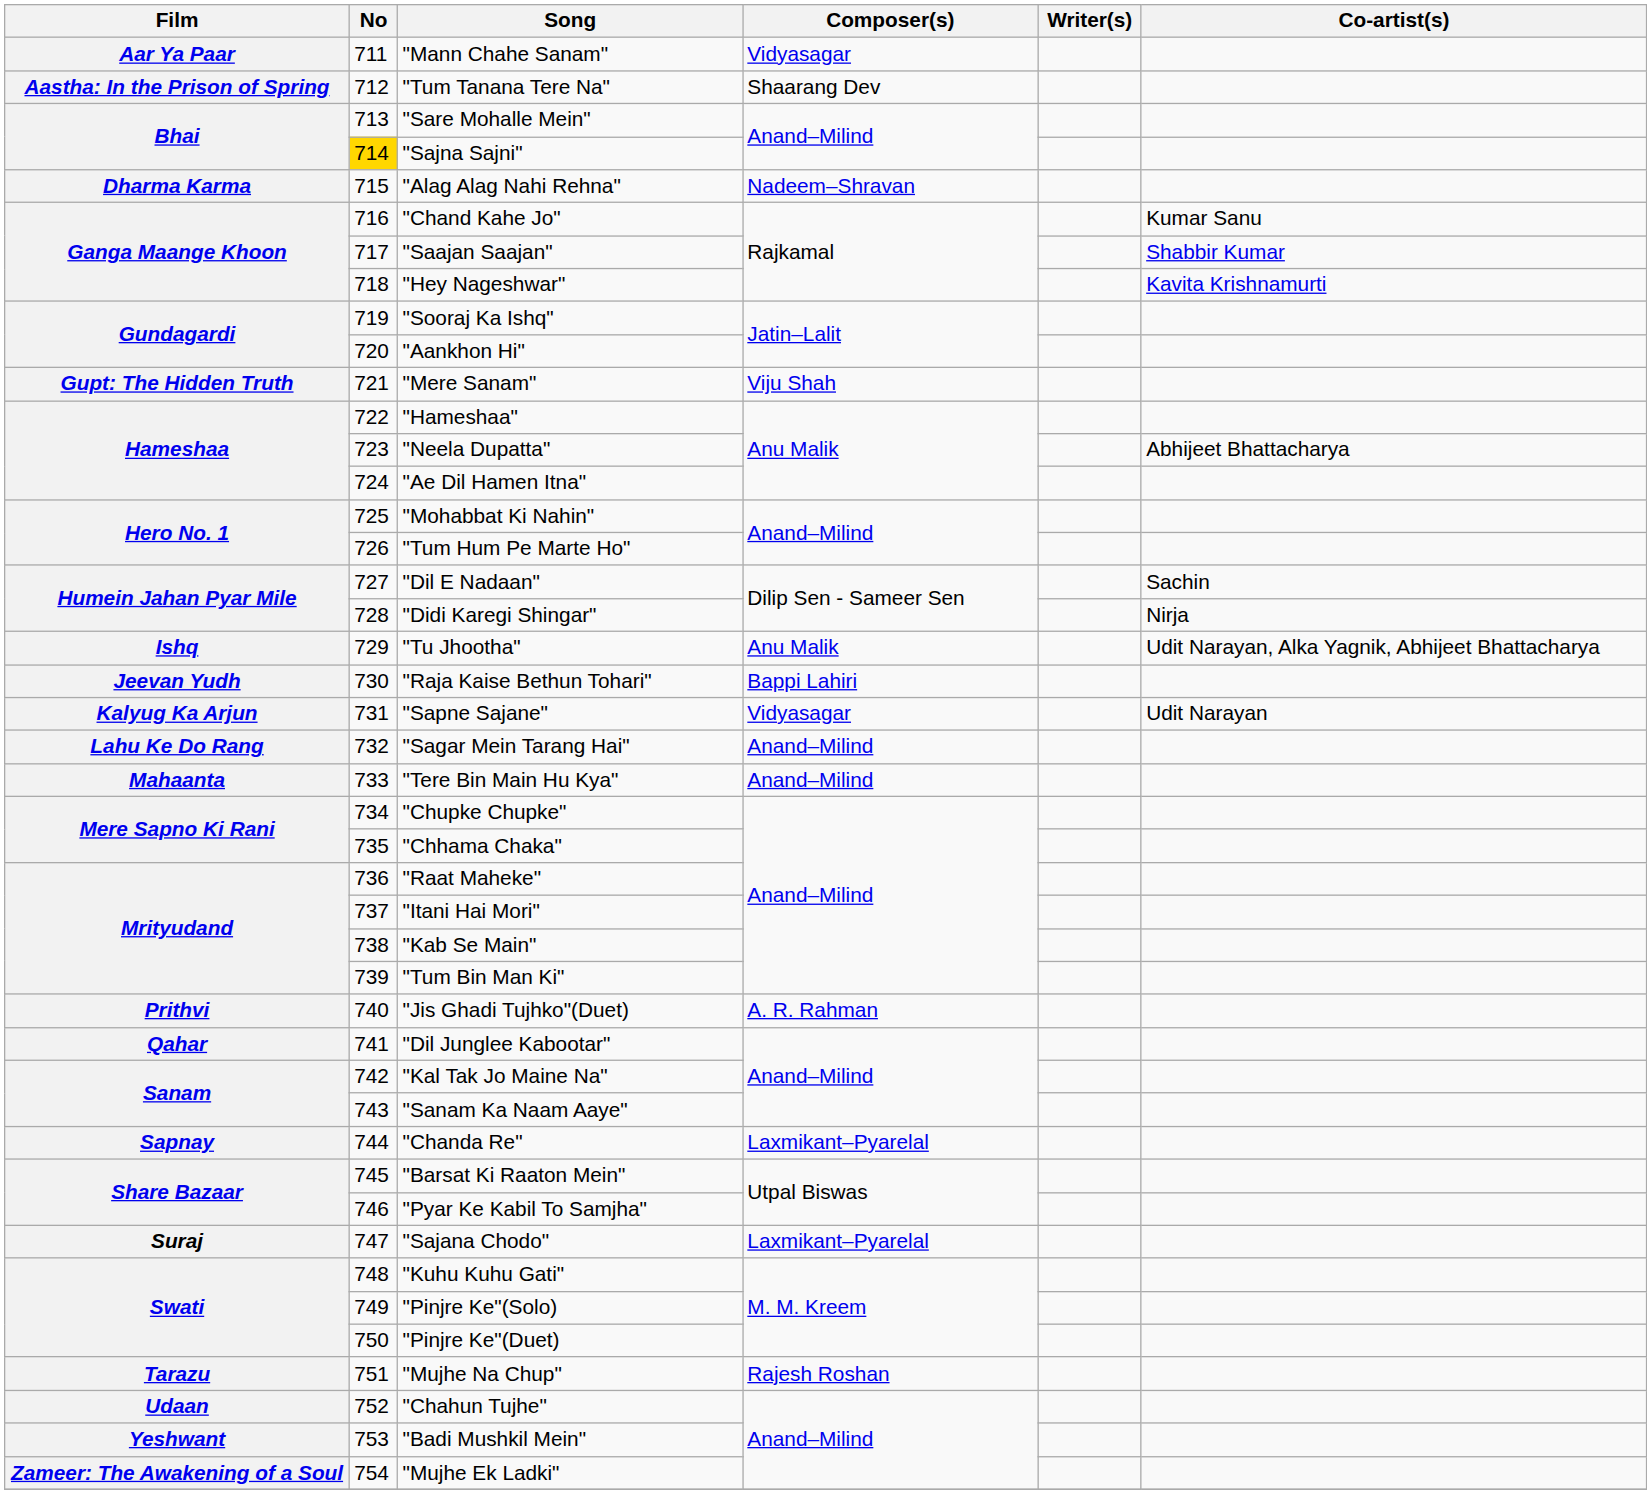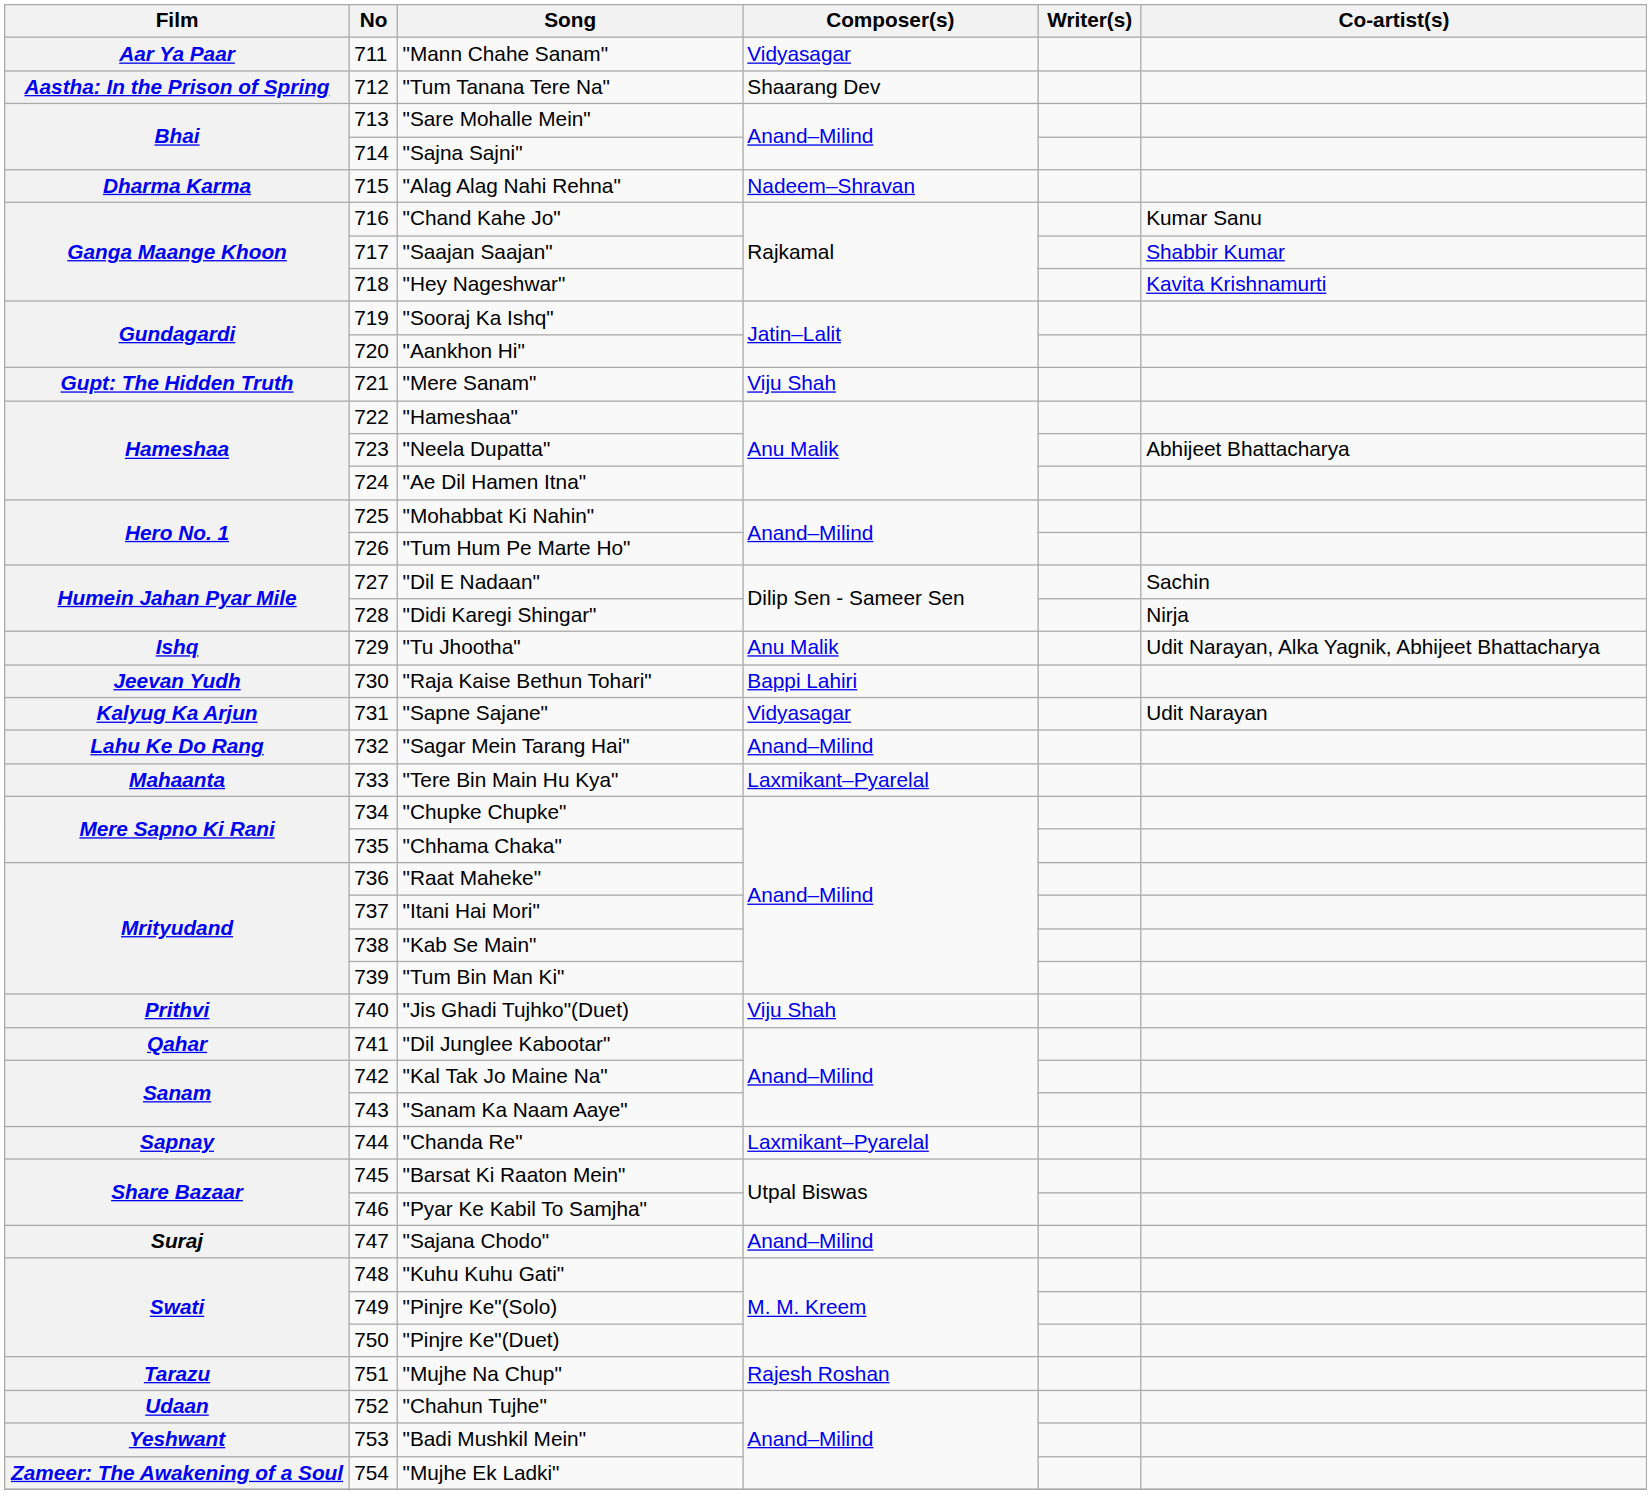 <table class="wikitable plainrowheaders" width="100%" textcolor:#000;">
 <tr>
 <th scope="col" width=21%><strong>Film</strong></th>
 <th><strong>No</strong></th>
 <th scope="col" width=21%><strong>Song</strong></th>
 <th scope="col" width=18%><strong>Composer(s)</strong></th>
 <th>Writer(s)</th>
 <th>Co-artist(s)</th>
 </tr>
 <tr>
 <th><em><a href='#'>Aar Ya Paar</a></em></th>
 <td>711</td>
 <td>"Mann Chahe Sanam"</td>
 <td><a href='#'>Vidyasagar</a></td>
 <td></td>
 <td></td>
 </tr>
 <tr>
 <th><em><a href='#'>Aastha: In the Prison of Spring</a></em></th>
 <td>712</td>
 <td>"Tum Tanana Tere Na"</td>
 <td>Shaarang Dev</td>
 <td></td>
 <td></td>
 </tr>
 <tr>
 <th rowspan="2"><em><a href='#'>Bhai</a></em></th>
 <td>713</td>
 <td>"Sare Mohalle Mein"</td>
 <td rowspan="2"><a href='#'>Anand–Milind</a></td>
 <td></td>
 <td></td>
 </tr>
 <tr>
-<td style="background: gold;">714</td>
+<td>714</td>
 <td>"Sajna Sajni"</td>
 <td></td>
 <td></td>
 </tr>
 <tr>
 <th><em><a href='#'>Dharma Karma</a></em></th>
 <td>715</td>
 <td>"Alag Alag Nahi Rehna"</td>
 <td><a href='#'>Nadeem–Shravan</a></td>
 <td></td>
 <td></td>
 </tr>
 <tr>
 <th rowspan="3"><a href='#'><em>Ganga Maange Khoon</em></a></th>
 <td>716</td>
 <td>"Chand Kahe Jo"</td>
 <td rowspan="3">Rajkamal</td>
 <td></td>
 <td>Kumar Sanu</td>
 </tr>
 <tr>
 <td>717</td>
 <td>"Saajan Saajan"</td>
 <td></td>
 <td><a href='#'>Shabbir Kumar</a></td>
 </tr>
 <tr>
 <td>718</td>
 <td>"Hey Nageshwar"</td>
 <td></td>
 <td><a href='#'>Kavita Krishnamurti</a></td>
 </tr>
 <tr>
 <th rowspan="2"><em><a href='#'>Gundagardi</a></em></th>
 <td>719</td>
 <td>"Sooraj Ka Ishq"</td>
 <td rowspan="2"><a href='#'>Jatin–Lalit</a></td>
 <td></td>
 <td></td>
 </tr>
 <tr>
 <td>720</td>
 <td>"Aankhon Hi"</td>
 <td></td>
 <td></td>
 </tr>
 <tr>
 <th><em><a href='#'>Gupt: The Hidden Truth</a></em></th>
 <td>721</td>
 <td>"Mere Sanam"</td>
 <td><a href='#'>Viju Shah</a></td>
 <td></td>
 <td></td>
 </tr>
 <tr>
 <th rowspan="3"><em><a href='#'>Hameshaa</a></em></th>
 <td>722</td>
 <td>"Hameshaa"</td>
 <td rowspan="3"><a href='#'>Anu Malik</a></td>
 <td></td>
 <td></td>
 </tr>
 <tr>
 <td>723</td>
 <td>"Neela Dupatta"</td>
 <td></td>
 <td>Abhijeet Bhattacharya</td>
 </tr>
 <tr>
 <td>724</td>
 <td>"Ae Dil Hamen Itna"</td>
 <td></td>
 <td></td>
 </tr>
 <tr>
 <th rowspan="2"><em><a href='#'>Hero No. 1</a></em></th>
 <td>725</td>
 <td>"Mohabbat Ki Nahin"</td>
 <td rowspan="2"><a href='#'>Anand–Milind</a></td>
 <td></td>
 <td></td>
 </tr>
 <tr>
 <td>726</td>
 <td>"Tum Hum Pe Marte Ho"</td>
 <td></td>
 <td></td>
 </tr>
 <tr>
 <th rowspan="2"><a href='#'><em>Humein Jahan Pyar Mile</em></a></th>
 <td>727</td>
 <td>"Dil E Nadaan"</td>
 <td rowspan="2">Dilip Sen - Sameer Sen</td>
 <td></td>
 <td>Sachin</td>
 </tr>
 <tr>
 <td>728</td>
 <td>"Didi Karegi Shingar"</td>
 <td></td>
 <td>Nirja</td>
 </tr>
 <tr>
 <th><em><a href='#'>Ishq</a></em></th>
 <td>729</td>
 <td>"Tu Jhootha"</td>
 <td><a href='#'>Anu Malik</a></td>
 <td></td>
 <td>Udit Narayan, Alka Yagnik, Abhijeet Bhattacharya</td>
 </tr>
 <tr>
 <th><em><a href='#'>Jeevan Yudh</a></em></th>
 <td>730</td>
 <td>"Raja Kaise Bethun Tohari"</td>
 <td><a href='#'>Bappi Lahiri</a></td>
 <td></td>
 <td></td>
 </tr>
 <tr>
 <th><a href='#'><em>Kalyug Ka Arjun</em></a></th>
 <td>731</td>
 <td>"Sapne Sajane"</td>
 <td><a href='#'>Vidyasagar</a></td>
 <td></td>
 <td>Udit Narayan</td>
 </tr>
 <tr>
 <th><a href='#'><em>Lahu Ke Do Rang</em></a></th>
 <td>732</td>
 <td>"Sagar Mein Tarang Hai"</td>
 <td><a href='#'>Anand–Milind</a></td>
 <td></td>
 <td></td>
 </tr>
 <tr>
 <th><em><a href='#'>Mahaanta</a></em></th>
 <td>733</td>
 <td>"Tere Bin Main Hu Kya"</td>
-<td><a href='#'>Anand–Milind</a></td>
+<td><a href='#'>Laxmikant–Pyarelal</a></td>
 <td></td>
 <td></td>
 </tr>
 <tr>
 <th rowspan="2"><a href='#'><em>Mere Sapno Ki Rani</em></a></th>
 <td>734</td>
 <td>"Chupke Chupke"</td>
 <td rowspan="6"><a href='#'>Anand–Milind</a></td>
 <td></td>
 <td></td>
 </tr>
 <tr>
 <td>735</td>
 <td>"Chhama Chaka"</td>
 <td></td>
 <td></td>
 </tr>
 <tr>
 <th rowspan="4"><em><a href='#'>Mrityudand</a></em></th>
 <td>736</td>
 <td>"Raat Maheke"</td>
 <td></td>
 <td></td>
 </tr>
 <tr>
 <td>737</td>
 <td>"Itani Hai Mori"</td>
 <td></td>
 <td></td>
 </tr>
 <tr>
 <td>738</td>
 <td>"Kab Se Main"</td>
 <td></td>
 <td></td>
 </tr>
 <tr>
 <td>739</td>
 <td>"Tum Bin Man Ki"</td>
 <td></td>
 <td></td>
 </tr>
 <tr>
 <th><a href='#'><em>Prithvi</em></a></th>
 <td>740</td>
 <td>"Jis Ghadi Tujhko"(Duet)</td>
-<td><a href='#'>A. R. Rahman</a></td>
+<td><a href='#'>Viju Shah</a></td>
 <td></td>
 <td></td>
 </tr>
 <tr>
 <th><em><a href='#'>Qahar</a></em></th>
 <td>741</td>
 <td>"Dil Junglee Kabootar"</td>
 <td rowspan="3"><a href='#'>Anand–Milind</a></td>
 <td></td>
 <td></td>
 </tr>
 <tr>
 <th rowspan="2"><em><a href='#'>Sanam</a></em></th>
 <td>742</td>
 <td>"Kal Tak Jo Maine Na"</td>
 <td></td>
 <td></td>
 </tr>
 <tr>
 <td>743</td>
 <td>"Sanam Ka Naam Aaye"</td>
 <td></td>
 <td></td>
 </tr>
 <tr>
 <th><a href='#'><em>Sapnay</em></a></th>
 <td>744</td>
 <td>"Chanda Re"</td>
 <td><a href='#'>Laxmikant–Pyarelal</a></td>
 <td></td>
 <td></td>
 </tr>
 <tr>
 <th rowspan="2"><a href='#'><em>Share Bazaar</em></a></th>
 <td>745</td>
 <td>"Barsat Ki Raaton Mein"</td>
 <td rowspan="2">Utpal Biswas</td>
 <td></td>
 <td></td>
 </tr>
 <tr>
 <td>746</td>
 <td>"Pyar Ke Kabil To Samjha"</td>
 <td></td>
 <td></td>
 </tr>
 <tr>
 <th><em>Suraj</em></th>
 <td>747</td>
 <td>"Sajana Chodo"</td>
-<td><a href='#'>Laxmikant–Pyarelal</a></td>
+<td><a href='#'>Anand–Milind</a></td>
 <td></td>
 <td></td>
 </tr>
 <tr>
 <th rowspan="3"><a href='#'><em>Swati</em></a></th>
 <td>748</td>
 <td>"Kuhu Kuhu Gati"</td>
 <td rowspan="3"><a href='#'>M. M. Kreem</a></td>
 <td></td>
 <td></td>
 </tr>
 <tr>
 <td>749</td>
 <td>"Pinjre Ke"(Solo)</td>
 <td></td>
 <td></td>
 </tr>
 <tr>
 <td>750</td>
 <td>"Pinjre Ke"(Duet)</td>
 <td></td>
 <td></td>
 </tr>
 <tr>
 <th><em><a href='#'>Tarazu</a></em></th>
 <td>751</td>
 <td>"Mujhe Na Chup"</td>
 <td><a href='#'>Rajesh Roshan</a></td>
 <td></td>
 <td></td>
 </tr>
 <tr>
 <th><a href='#'><em>Udaan</em></a></th>
 <td>752</td>
 <td>"Chahun Tujhe"</td>
 <td rowspan="3"><a href='#'>Anand–Milind</a></td>
 <td></td>
 <td></td>
 </tr>
 <tr>
 <th><em><a href='#'>Yeshwant</a></em></th>
 <td>753</td>
 <td>"Badi Mushkil Mein"</td>
 <td></td>
 <td></td>
 </tr>
 <tr>
 <th><em><a href='#'>Zameer: The Awakening of a Soul</a></em></th>
 <td>754</td>
 <td>"Mujhe Ek Ladki"</td>
 <td></td>
 <td></td>
 </tr>
 <tr>
 </tr>
 </table>
